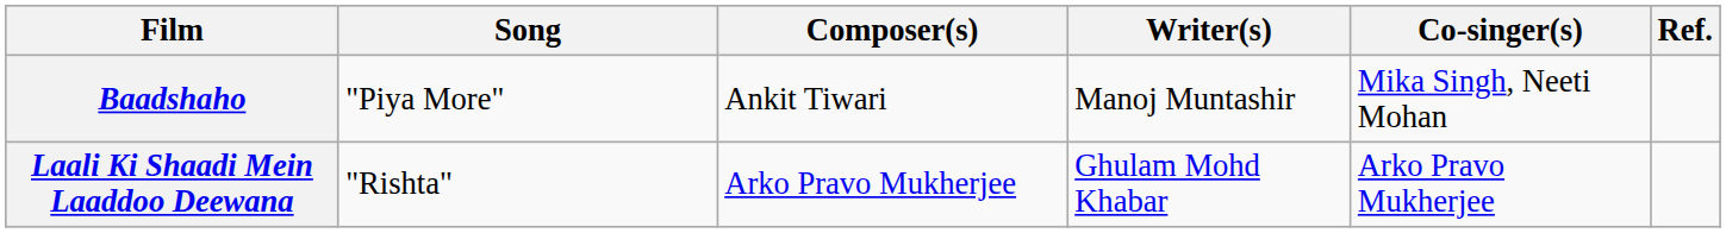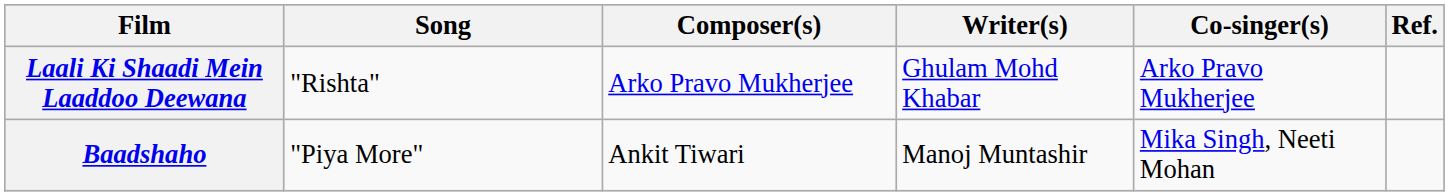 <table class="wikitable">
 <tr>
 <th scope="col" width=20%><strong>Film</strong></th>
 <th scope="col" width=23%><strong>Song</strong></th>
 <th scope="col" width=21%><strong>Composer(s)</strong></th>
 <th scope="col" width=17%><strong>Writer(s)</strong></th>
 <th scope="col" width=18%><strong>Co-singer(s)</strong></th>
 <th scope="col" width=1%><strong>Ref.</strong></th>
 </tr>
 <tr>
+<th scope=row><em><a href='#'>Laali Ki Shaadi Mein Laaddoo Deewana</a></em></th>
+<td>"Rishta"</td>
+<td><a href='#'>Arko Pravo Mukherjee</a></td>
+<td><a href='#'>Ghulam Mohd Khabar</a></td>
+<td><a href='#'>Arko Pravo Mukherjee</a></td>
+<td></td>
+</tr>
+<tr>
 <th scope="row"><em><a href='#'>Baadshaho</a></em></th>
 <td>"Piya More"</td>
 <td>Ankit Tiwari</td>
 <td>Manoj Muntashir</td>
 <td><a href='#'>Mika Singh</a>, Neeti Mohan</td>
 <td></td>
 </tr>
-<tr>
-<th scope=row><em><a href='#'>Laali Ki Shaadi Mein Laaddoo Deewana</a></em></th>
-<td>"Rishta"</td>
-<td><a href='#'>Arko Pravo Mukherjee</a></td>
-<td><a href='#'>Ghulam Mohd Khabar</a></td>
-<td><a href='#'>Arko Pravo Mukherjee</a></td>
-<td></td>
-</tr>
 </table>
